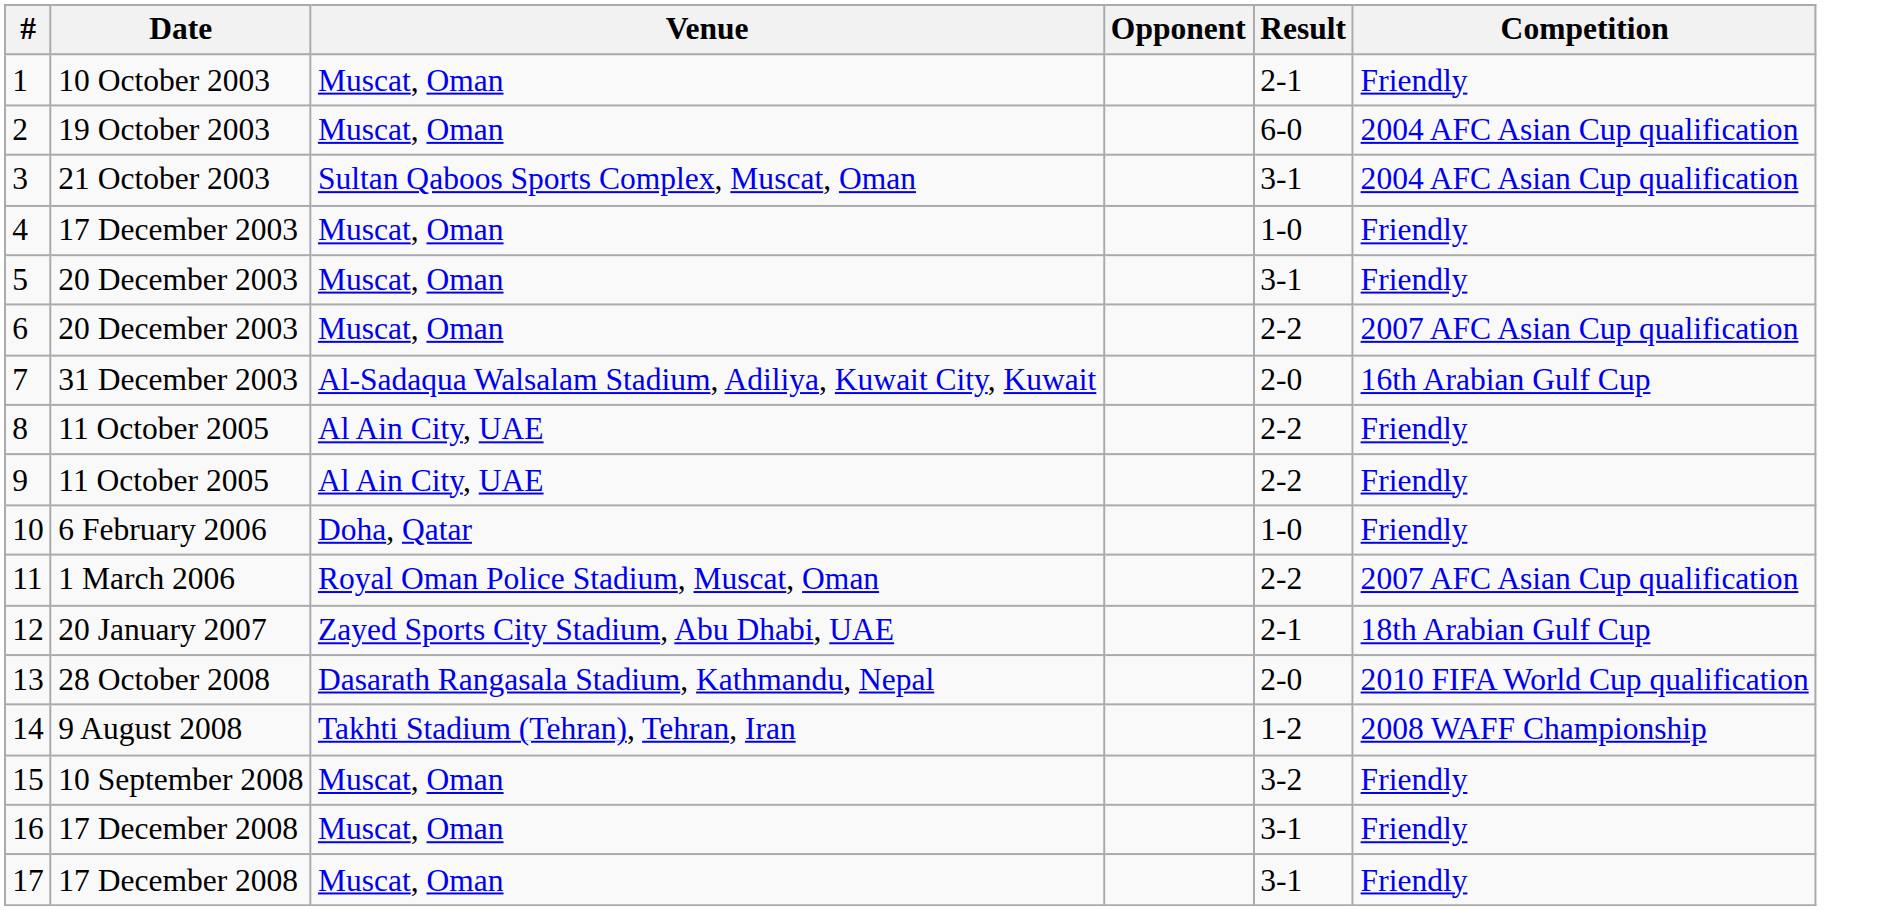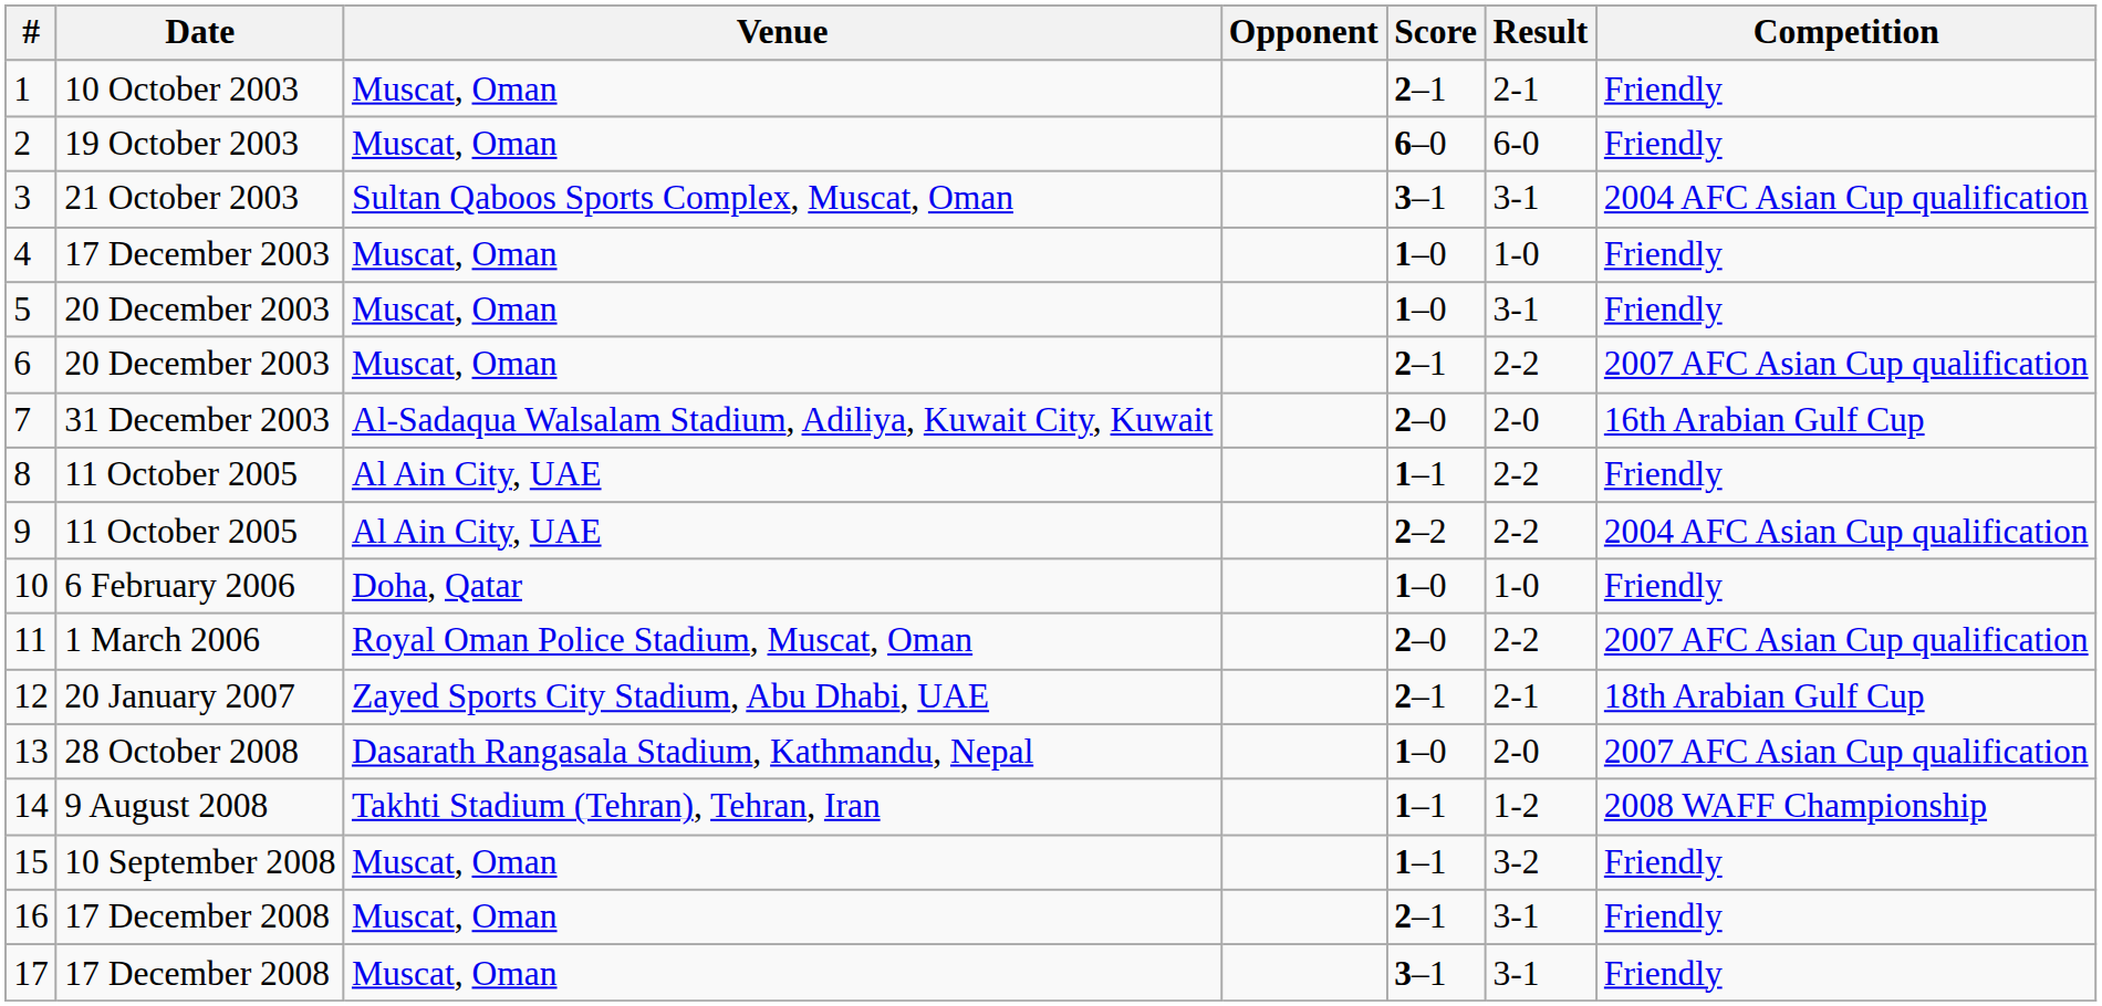 <table class="wikitable">
 <tr>
 <th>#</th>
 <th>Date</th>
 <th>Venue</th>
 <th>Opponent</th>
+<th>Score</th>
 <th>Result</th>
 <th>Competition</th>
 </tr>
 <tr>
 <td>1</td>
 <td>10 October 2003</td>
 <td><a href='#'>Muscat</a>, <a href='#'>Oman</a></td>
 <td></td>
+<td><strong>2</strong>–1</td>
 <td>2-1</td>
 <td><a href='#'>Friendly</a></td>
 </tr>
 <tr>
 <td>2</td>
 <td>19 October 2003</td>
 <td><a href='#'>Muscat</a>, <a href='#'>Oman</a></td>
 <td></td>
+<td><strong>6</strong>–0</td>
 <td>6-0</td>
-<td><a href='#'>2004 AFC Asian Cup qualification</a></td>
+<td><a href='#'>Friendly</a></td>
 </tr>
 <tr>
 <td>3</td>
 <td>21 October 2003</td>
 <td><a href='#'>Sultan Qaboos Sports Complex</a>, <a href='#'>Muscat</a>, <a href='#'>Oman</a></td>
 <td></td>
+<td><strong>3</strong>–1</td>
 <td>3-1</td>
 <td><a href='#'>2004 AFC Asian Cup qualification</a></td>
 </tr>
 <tr>
 <td>4</td>
 <td>17 December 2003</td>
 <td><a href='#'>Muscat</a>, <a href='#'>Oman</a></td>
 <td></td>
+<td><strong>1</strong>–0</td>
 <td>1-0</td>
 <td><a href='#'>Friendly</a></td>
 </tr>
 <tr>
 <td>5</td>
 <td>20 December 2003</td>
 <td><a href='#'>Muscat</a>, <a href='#'>Oman</a></td>
 <td></td>
+<td><strong>1</strong>–0</td>
 <td>3-1</td>
 <td><a href='#'>Friendly</a></td>
 </tr>
 <tr>
 <td>6</td>
 <td>20 December 2003</td>
 <td><a href='#'>Muscat</a>, <a href='#'>Oman</a></td>
 <td></td>
+<td><strong>2</strong>–1</td>
 <td>2-2</td>
 <td><a href='#'>2007 AFC Asian Cup qualification</a></td>
 </tr>
 <tr>
 <td>7</td>
 <td>31 December 2003</td>
 <td><a href='#'>Al-Sadaqua Walsalam Stadium</a>, <a href='#'>Adiliya</a>, <a href='#'>Kuwait City</a>, <a href='#'>Kuwait</a></td>
 <td></td>
+<td><strong>2</strong>–0</td>
 <td>2-0</td>
 <td><a href='#'>16th Arabian Gulf Cup</a></td>
 </tr>
 <tr>
 <td>8</td>
 <td>11 October 2005</td>
 <td><a href='#'>Al Ain City</a>, <a href='#'>UAE</a></td>
 <td></td>
+<td><strong>1</strong>–1</td>
 <td>2-2</td>
 <td><a href='#'>Friendly</a></td>
 </tr>
 <tr>
 <td>9</td>
 <td>11 October 2005</td>
 <td><a href='#'>Al Ain City</a>, <a href='#'>UAE</a></td>
 <td></td>
+<td><strong>2</strong>–2</td>
 <td>2-2</td>
-<td><a href='#'>Friendly</a></td>
+<td><a href='#'>2004 AFC Asian Cup qualification</a></td>
 </tr>
 <tr>
 <td>10</td>
 <td>6 February 2006</td>
 <td><a href='#'>Doha</a>, <a href='#'>Qatar</a></td>
 <td></td>
+<td><strong>1</strong>–0</td>
 <td>1-0</td>
 <td><a href='#'>Friendly</a></td>
 </tr>
 <tr>
 <td>11</td>
 <td>1 March 2006</td>
 <td><a href='#'>Royal Oman Police Stadium</a>, <a href='#'>Muscat</a>, <a href='#'>Oman</a></td>
 <td></td>
+<td><strong>2</strong>–0</td>
 <td>2-2</td>
 <td><a href='#'>2007 AFC Asian Cup qualification</a></td>
 </tr>
 <tr>
 <td>12</td>
 <td>20 January 2007</td>
 <td><a href='#'>Zayed Sports City Stadium</a>, <a href='#'>Abu Dhabi</a>, <a href='#'>UAE</a></td>
 <td></td>
+<td><strong>2</strong>–1</td>
 <td>2-1</td>
 <td><a href='#'>18th Arabian Gulf Cup</a></td>
 </tr>
 <tr>
 <td>13</td>
 <td>28 October 2008</td>
 <td><a href='#'>Dasarath Rangasala Stadium</a>, <a href='#'>Kathmandu</a>, <a href='#'>Nepal</a></td>
 <td></td>
+<td><strong>1</strong>–0</td>
 <td>2-0</td>
-<td><a href='#'>2010 FIFA World Cup qualification</a></td>
+<td><a href='#'>2007 AFC Asian Cup qualification</a></td>
 </tr>
 <tr>
 <td>14</td>
 <td>9 August 2008</td>
 <td><a href='#'>Takhti Stadium (Tehran)</a>, <a href='#'>Tehran</a>, <a href='#'>Iran</a></td>
 <td></td>
+<td><strong>1</strong>–1</td>
 <td>1-2</td>
 <td><a href='#'>2008 WAFF Championship</a></td>
 </tr>
 <tr>
 <td>15</td>
 <td>10 September 2008</td>
 <td><a href='#'>Muscat</a>, <a href='#'>Oman</a></td>
 <td></td>
+<td><strong>1</strong>–1</td>
 <td>3-2</td>
 <td><a href='#'>Friendly</a></td>
 </tr>
 <tr>
 <td>16</td>
 <td>17 December 2008</td>
 <td><a href='#'>Muscat</a>, <a href='#'>Oman</a></td>
 <td></td>
+<td><strong>2</strong>–1</td>
 <td>3-1</td>
 <td><a href='#'>Friendly</a></td>
 </tr>
 <tr>
 <td>17</td>
 <td>17 December 2008</td>
 <td><a href='#'>Muscat</a>, <a href='#'>Oman</a></td>
 <td></td>
+<td><strong>3</strong>–1</td>
 <td>3-1</td>
 <td><a href='#'>Friendly</a></td>
 </tr>
 </table>
